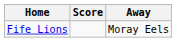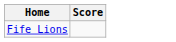 <table class="wikitable">
 <tr>
 <th>Home</th>
 <th>Score</th>
-<th>Away</th>
 </tr>
 <tr>
 <td><a href='#'>Fife Lions</a></td>
 <td></td>
-<td>Moray Eels</td>
 </tr>
 </table>
